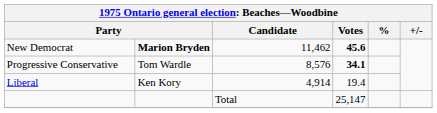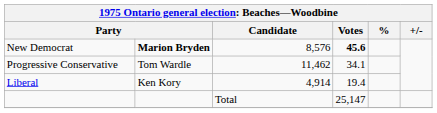 <table class="wikitable">
 <tr>
 <th colspan="6"><a href='#'>1975 Ontario general election</a>: <strong>Beaches—Woodbine</strong></th>
 </tr>
 <tr>
 <th colspan="2" style="width: 200px">Party</th>
 <th style="width: 170px">Candidate</th>
 <th style="width: 40px">Votes</th>
 <th style="width: 40px">%</th>
 <th style="width: 40px">+/-</th>
 </tr>
 <tr>
 <td style="width: 185px">New Democrat</td>
 <td><strong>Marion Bryden</strong></td>
-<td align=right>11,462</td>
+<td align=right>8,576</td>
 <td align=right><strong>45.6</strong></td>
 <td align=right></td>
 </tr>
 <tr>
 <td style="width: 185px">Progressive Conservative</td>
 <td>Tom Wardle</td>
-<td align=right>8,576</td>
-<td align=right><strong>34.1</strong></td>
+<td align=right>11,462</td>
+<td align=right>34.1</td>
 <td align=right></td>
 </tr>
 <tr>
 <td style="width: 185px"><a href='#'>Liberal</a></td>
 <td>Ken Kory</td>
 <td align=right>4,914</td>
 <td align=right>19.4</td>
 <td align=right><br></td>
 </tr>
 <tr>
 <td></td>
 <td></td>
 <td>Total</td>
 <td align=right>25,147</td>
 <td></td>
 <td></td>
 </tr>
 <tr>
 </tr>
 </table>
